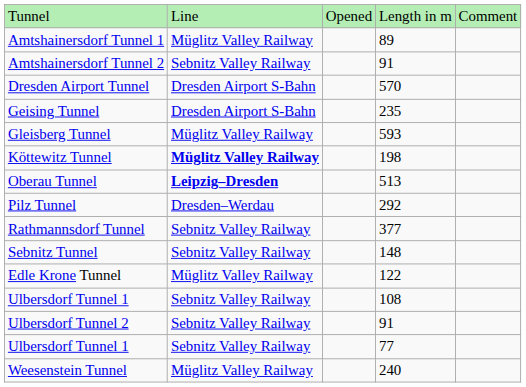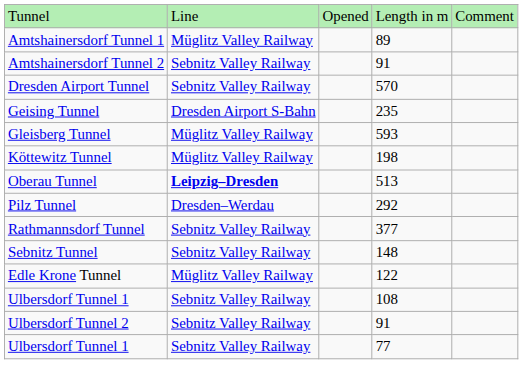 <table class="wikitable sortable"  border=1>
 <tr ->
 <td style="background:#B4EEB4">Tunnel</td>
 <td style="background:#B4EEB4">Line</td>
 <td style="background:#B4EEB4">Opened</td>
 <td style="background:#B4EEB4">Length in m</td>
 <td class="unsortable" style="background:#B4EEB4">Comment</td>
 </tr>
 <tr>
 <td><a href='#'>Amtshainersdorf Tunnel 1</a></td>
 <td><a href='#'>Müglitz Valley Railway</a></td>
 <td></td>
 <td>89</td>
 <td></td>
 </tr>
 <tr>
 <td><a href='#'>Amtshainersdorf Tunnel 2</a></td>
 <td><a href='#'>Sebnitz Valley Railway</a></td>
 <td></td>
 <td>91</td>
 <td></td>
 </tr>
 <tr>
 <td><a href='#'>Dresden Airport Tunnel</a></td>
-<td><a href='#'>Dresden Airport S-Bahn</a></td>
+<td><a href='#'>Sebnitz Valley Railway</a></td>
 <td></td>
 <td>570</td>
 <td></td>
 </tr>
 <tr>
 <td><a href='#'>Geising Tunnel</a></td>
 <td><a href='#'>Dresden Airport S-Bahn</a></td>
 <td></td>
 <td>235</td>
 <td></td>
 </tr>
 <tr>
 <td><a href='#'>Gleisberg Tunnel</a></td>
 <td><a href='#'>Müglitz Valley Railway</a></td>
 <td></td>
 <td>593</td>
 <td></td>
 </tr>
 <tr>
 <td><a href='#'>Köttewitz Tunnel</a></td>
-<td><strong><a href='#'>Müglitz Valley Railway</a></strong></td>
+<td><a href='#'>Müglitz Valley Railway</a></td>
 <td></td>
 <td>198</td>
 <td></td>
 </tr>
 <tr>
 <td><a href='#'>Oberau Tunnel</a></td>
 <td><strong><a href='#'>Leipzig–Dresden</a></strong></td>
 <td></td>
 <td>513</td>
 <td></td>
 </tr>
 <tr>
 <td><a href='#'>Pilz Tunnel</a></td>
 <td><a href='#'>Dresden–Werdau</a></td>
 <td></td>
 <td>292</td>
 <td></td>
 </tr>
 <tr>
 <td><a href='#'>Rathmannsdorf Tunnel</a></td>
 <td><a href='#'>Sebnitz Valley Railway</a></td>
 <td></td>
 <td>377</td>
 <td></td>
 </tr>
 <tr>
 <td><a href='#'>Sebnitz Tunnel</a></td>
 <td><a href='#'>Sebnitz Valley Railway</a></td>
 <td></td>
 <td>148</td>
 <td></td>
 </tr>
 <tr>
 <td><a href='#'>Edle Krone</a> Tunnel</td>
 <td><a href='#'>Müglitz Valley Railway</a></td>
 <td></td>
 <td>122</td>
 <td></td>
 </tr>
 <tr>
 <td><a href='#'>Ulbersdorf Tunnel 1</a></td>
 <td><a href='#'>Sebnitz Valley Railway</a></td>
 <td></td>
 <td>108</td>
 <td></td>
 </tr>
 <tr>
 <td><a href='#'>Ulbersdorf Tunnel 2</a></td>
 <td><a href='#'>Sebnitz Valley Railway</a></td>
 <td></td>
 <td>91</td>
 <td></td>
 </tr>
 <tr>
 <td><a href='#'>Ulbersdorf Tunnel 1</a></td>
 <td><a href='#'>Sebnitz Valley Railway</a></td>
 <td></td>
 <td>77</td>
 <td></td>
 </tr>
-<tr>
-<td><a href='#'>Weesenstein Tunnel</a></td>
-<td><a href='#'>Müglitz Valley Railway</a></td>
-<td></td>
-<td>240</td>
-<td></td>
-</tr>
 </table>
